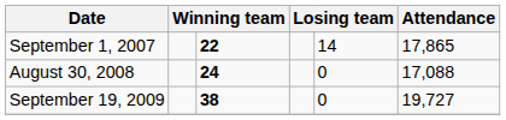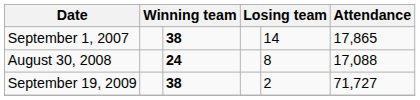 <table class=wikitable>
 <tr>
 <th>Date</th>
 <th colspan=2>Winning team</th>
 <th colspan=2>Losing team</th>
 <th>Attendance</th>
 </tr>
 <tr>
 <td>September 1, 2007</td>
 <td style=><strong><a href='#'></a></strong></td>
-<td><strong>22</strong></td>
+<td><strong>38</strong></td>
 <td style=><strong><a href='#'></a></strong></td>
 <td>14</td>
 <td>17,865</td>
 </tr>
 <tr>
 <td>August 30, 2008</td>
 <td style=><strong><a href='#'></a></strong></td>
 <td><strong>24</strong></td>
 <td style=><strong><a href='#'></a></strong></td>
-<td>0</td>
+<td>8</td>
 <td>17,088</td>
 </tr>
 <tr>
 <td>September 19, 2009</td>
 <td style=><strong><a href='#'></a></strong></td>
 <td><strong>38</strong></td>
 <td style=><strong><a href='#'></a></strong></td>
-<td>0</td>
-<td>19,727</td>
+<td>2</td>
+<td>71,727</td>
 </tr>
 <tr>
 </tr>
 </table>
